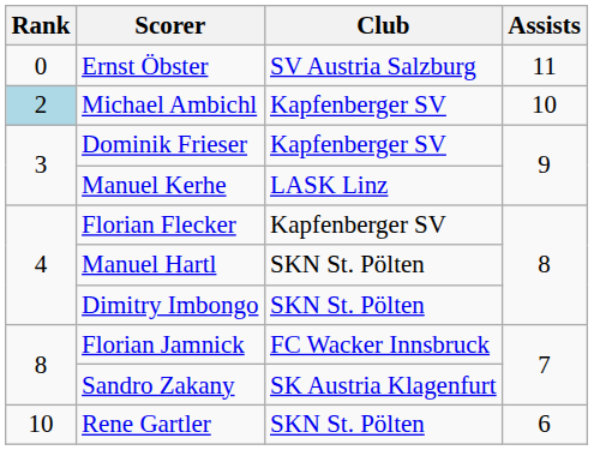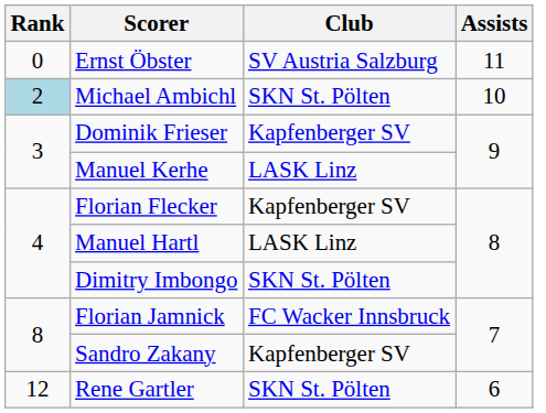 <table class="wikitable" style="text-align:center">
 <tr>
 <th>Rank</th>
 <th>Scorer</th>
 <th>Club</th>
 <th>Assists</th>
 </tr>
 <tr>
 <td>0</td>
 <td align="left"> <a href='#'>Ernst Öbster</a></td>
 <td align="left"><a href='#'>SV Austria Salzburg</a></td>
 <td>11</td>
 </tr>
 <tr>
 <td style="background: lightblue;">2</td>
 <td align="left"> <a href='#'>Michael Ambichl</a></td>
-<td align="left"><a href='#'>Kapfenberger SV</a></td>
+<td align="left"><a href='#'>SKN St. Pölten</a></td>
 <td>10</td>
 </tr>
 <tr>
 <td rowspan=2>3</td>
 <td align="left"> <a href='#'>Dominik Frieser</a></td>
 <td align="left"><a href='#'>Kapfenberger SV</a></td>
 <td rowspan=2>9</td>
 </tr>
 <tr>
 <td align="left"> <a href='#'>Manuel Kerhe</a></td>
 <td align="left"><a href='#'>LASK Linz</a></td>
 </tr>
 <tr>
 <td rowspan=3>4</td>
 <td align="left"> <a href='#'>Florian Flecker</a></td>
 <td align="left">Kapfenberger SV</td>
 <td rowspan=3>8</td>
 </tr>
 <tr>
 <td align="left"> <a href='#'>Manuel Hartl</a></td>
-<td align="left">SKN St. Pölten</td>
+<td align="left">LASK Linz</td>
 </tr>
 <tr>
 <td align="left"> <a href='#'>Dimitry Imbongo</a></td>
 <td align="left"><a href='#'>SKN St. Pölten</a></td>
 </tr>
 <tr>
 <td rowspan=2>8</td>
 <td align="left"> <a href='#'>Florian Jamnick</a></td>
 <td align="left"><a href='#'>FC Wacker Innsbruck</a></td>
 <td rowspan=2>7</td>
 </tr>
 <tr>
 <td align="left"> <a href='#'>Sandro Zakany</a></td>
-<td align="left"><a href='#'>SK Austria Klagenfurt</a></td>
+<td align="left">Kapfenberger SV</td>
 </tr>
 <tr>
-<td>10</td>
+<td>12</td>
 <td align="left"> <a href='#'>Rene Gartler</a></td>
 <td align="left"><a href='#'>SKN St. Pölten</a></td>
 <td>6</td>
 </tr>
 </table>
